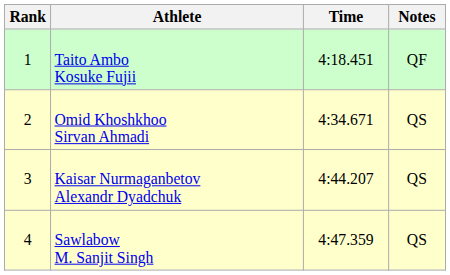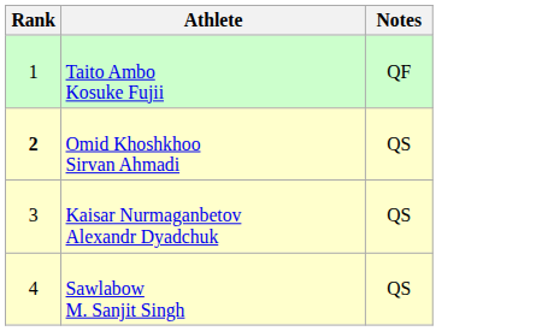 <table class=wikitable style="text-align:center">
 <tr>
 <th width=40>Rank</th>
 <th width=250>Athlete</th>
-<th width=80>Time</th>
 <th width=50>Notes</th>
 </tr>
 <tr bgcolor="ccffcc">
 <td>1</td>
 <td align=left><br><a href='#'>Taito Ambo</a><br><a href='#'>Kosuke Fujii</a></td>
-<td>4:18.451</td>
 <td>QF</td>
 </tr>
 <tr bgcolor="#ffffcc">
-<td>2</td>
+<td><strong>2</strong></td>
 <td align=left><br><a href='#'>Omid Khoshkhoo</a><br><a href='#'>Sirvan Ahmadi</a></td>
-<td>4:34.671</td>
 <td>QS</td>
 </tr>
 <tr bgcolor="#ffffcc">
 <td>3</td>
 <td align=left><br><a href='#'>Kaisar Nurmaganbetov</a><br><a href='#'>Alexandr Dyadchuk</a></td>
-<td>4:44.207</td>
 <td>QS</td>
 </tr>
 <tr bgcolor="#ffffcc">
 <td>4</td>
 <td align=left><br><a href='#'>Sawlabow</a><br><a href='#'>M. Sanjit Singh</a></td>
-<td>4:47.359</td>
 <td>QS</td>
 </tr>
 </table>
